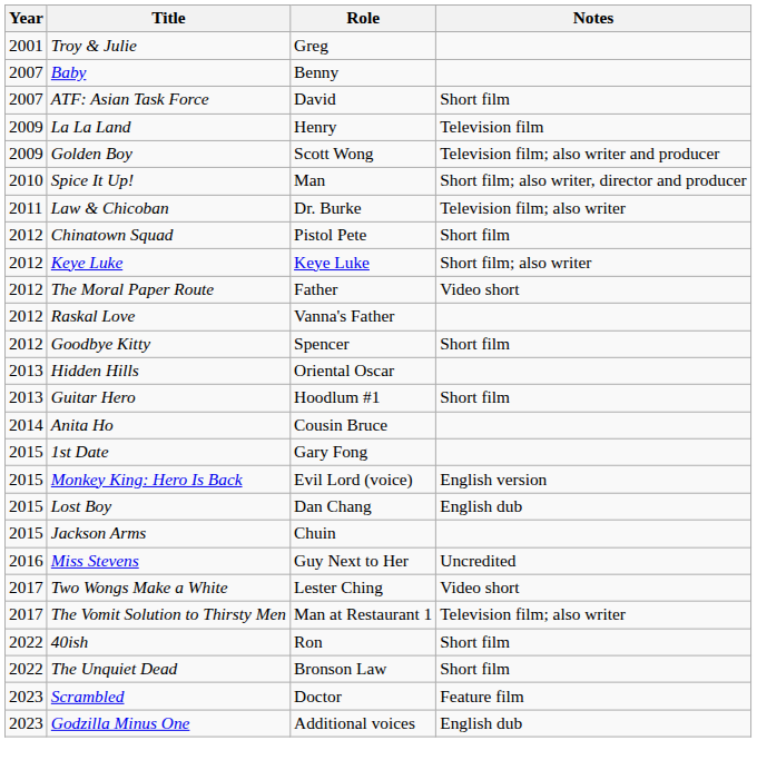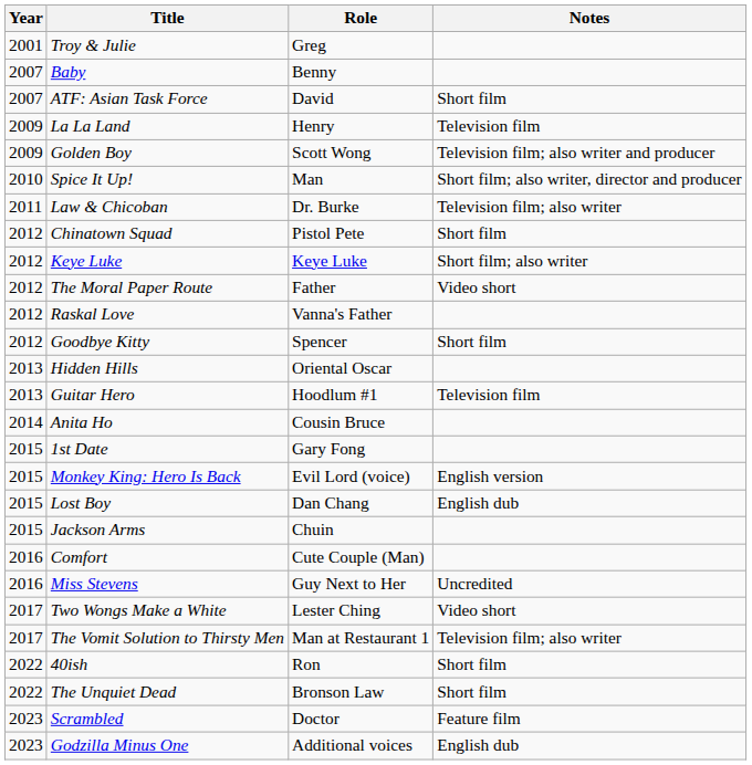 <table class="wikitable sortable">
 <tr>
 <th>Year</th>
 <th>Title</th>
 <th>Role</th>
 <th>Notes</th>
 </tr>
 <tr>
 <td>2001</td>
 <td><em>Troy & Julie</em></td>
 <td>Greg</td>
 <td></td>
 </tr>
 <tr>
 <td>2007</td>
 <td><em><a href='#'>Baby</a></em></td>
 <td>Benny</td>
 <td></td>
 </tr>
 <tr>
 <td>2007</td>
 <td><em>ATF: Asian Task Force</em></td>
 <td>David</td>
 <td>Short film</td>
 </tr>
 <tr>
 <td>2009</td>
 <td><em>La La Land</em></td>
 <td>Henry</td>
 <td>Television film</td>
 </tr>
 <tr>
 <td>2009</td>
 <td><em>Golden Boy</em></td>
 <td>Scott Wong</td>
 <td>Television film; also writer and producer</td>
 </tr>
 <tr>
 <td>2010</td>
 <td><em>Spice It Up!</em></td>
 <td>Man</td>
 <td>Short film; also writer, director and producer</td>
 </tr>
 <tr>
 <td>2011</td>
 <td><em>Law & Chicoban</em></td>
 <td>Dr. Burke</td>
 <td>Television film; also writer</td>
 </tr>
 <tr>
 <td>2012</td>
 <td><em>Chinatown Squad</em></td>
 <td>Pistol Pete</td>
 <td>Short film</td>
 </tr>
 <tr>
 <td>2012</td>
 <td><em><a href='#'>Keye Luke</a></em></td>
 <td><a href='#'>Keye Luke</a></td>
 <td>Short film; also writer</td>
 </tr>
 <tr>
 <td>2012</td>
 <td><em>The Moral Paper Route</em></td>
 <td>Father</td>
 <td>Video short</td>
 </tr>
 <tr>
 <td>2012</td>
 <td><em>Raskal Love</em></td>
 <td>Vanna's Father</td>
 <td></td>
 </tr>
 <tr>
 <td>2012</td>
 <td><em>Goodbye Kitty</em></td>
 <td>Spencer</td>
 <td>Short film</td>
 </tr>
 <tr>
 <td>2013</td>
 <td><em>Hidden Hills</em></td>
 <td>Oriental Oscar</td>
 <td></td>
 </tr>
 <tr>
 <td>2013</td>
 <td><em>Guitar Hero</em></td>
 <td>Hoodlum #1</td>
-<td>Short film</td>
+<td>Television film</td>
 </tr>
 <tr>
 <td>2014</td>
 <td><em>Anita Ho</em></td>
 <td>Cousin Bruce</td>
 <td></td>
 </tr>
 <tr>
 <td>2015</td>
 <td><em>1st Date</em></td>
 <td>Gary Fong</td>
 <td></td>
 </tr>
 <tr>
 <td>2015</td>
 <td><em><a href='#'>Monkey King: Hero Is Back</a></em></td>
 <td>Evil Lord (voice)</td>
 <td>English version</td>
 </tr>
 <tr>
 <td>2015</td>
 <td><em>Lost Boy</em></td>
 <td>Dan Chang</td>
 <td>English dub</td>
 </tr>
 <tr>
 <td>2015</td>
 <td><em>Jackson Arms</em></td>
 <td>Chuin</td>
+<td></td>
+</tr>
+<tr>
+<td>2016</td>
+<td><em>Comfort</em></td>
+<td>Cute Couple (Man)</td>
 <td></td>
 </tr>
 <tr>
 <td>2016</td>
 <td><em><a href='#'>Miss Stevens</a></em></td>
 <td>Guy Next to Her</td>
 <td>Uncredited</td>
 </tr>
 <tr>
 <td>2017</td>
 <td><em>Two Wongs Make a White</em></td>
 <td>Lester Ching</td>
 <td>Video short</td>
 </tr>
 <tr>
 <td>2017</td>
 <td><em>The Vomit Solution to Thirsty Men</em></td>
 <td>Man at Restaurant 1</td>
 <td>Television film; also writer</td>
 </tr>
 <tr>
 <td>2022</td>
 <td><em>40ish</em></td>
 <td>Ron</td>
 <td>Short film</td>
 </tr>
 <tr>
 <td>2022</td>
 <td><em>The Unquiet Dead</em></td>
 <td>Bronson Law</td>
 <td>Short film</td>
 </tr>
 <tr>
 <td>2023</td>
 <td><em><a href='#'>Scrambled</a></em></td>
 <td>Doctor</td>
 <td>Feature film</td>
 </tr>
 <tr>
 <td>2023</td>
 <td><em><a href='#'>Godzilla Minus One</a></em></td>
 <td>Additional voices</td>
 <td>English dub</td>
 </tr>
 </table>
